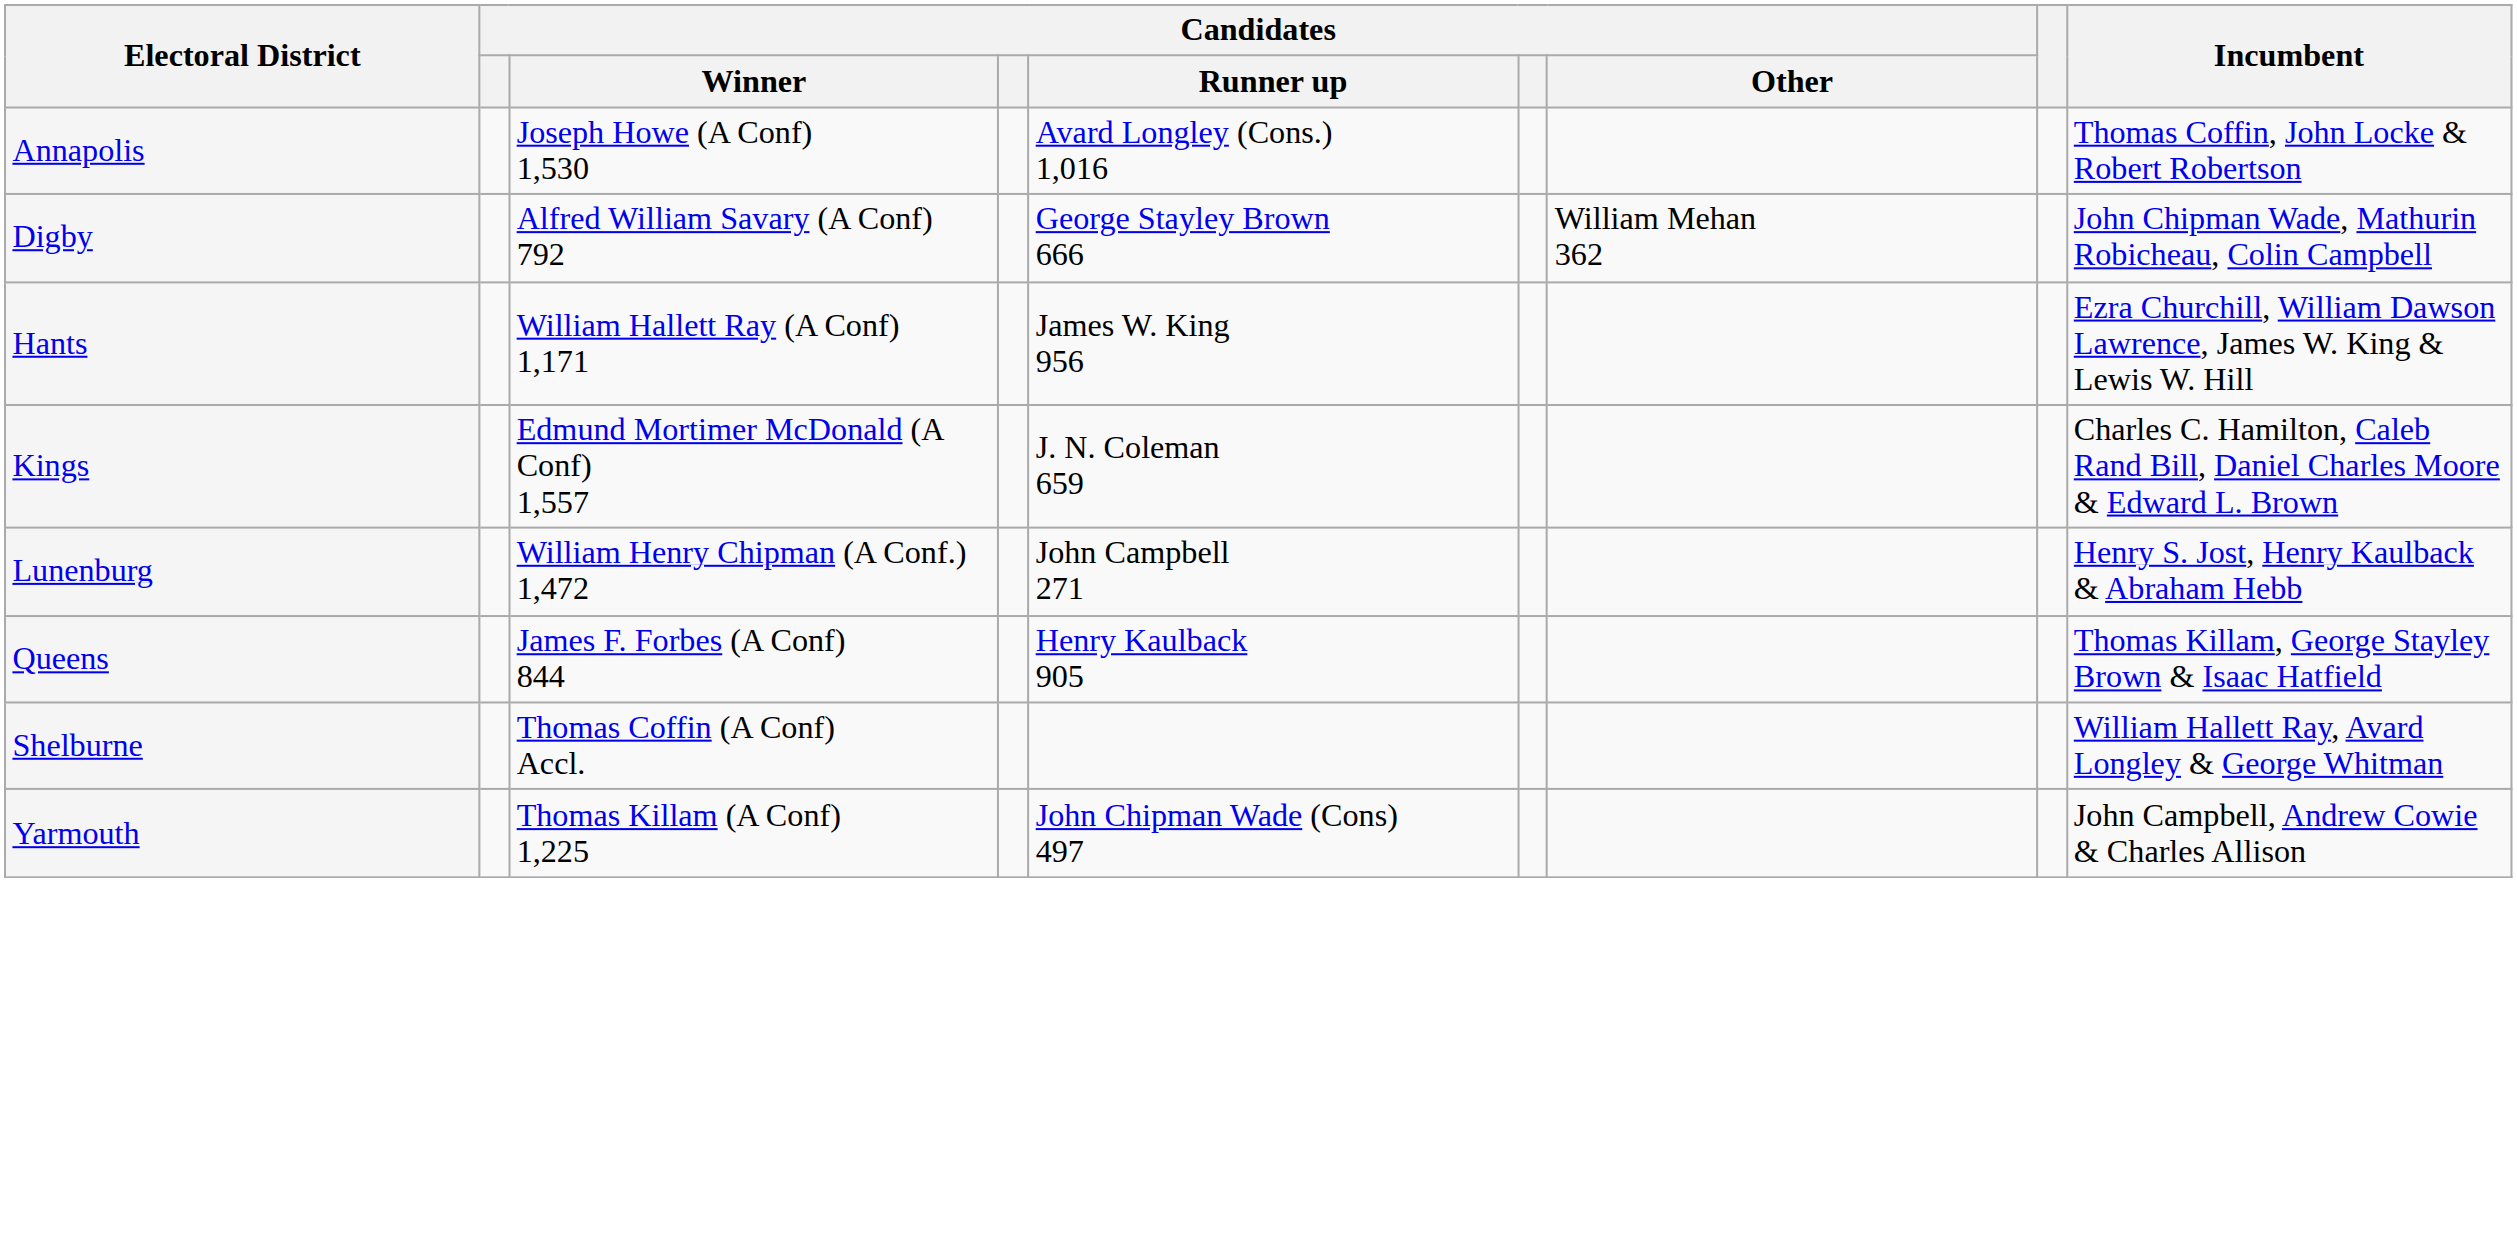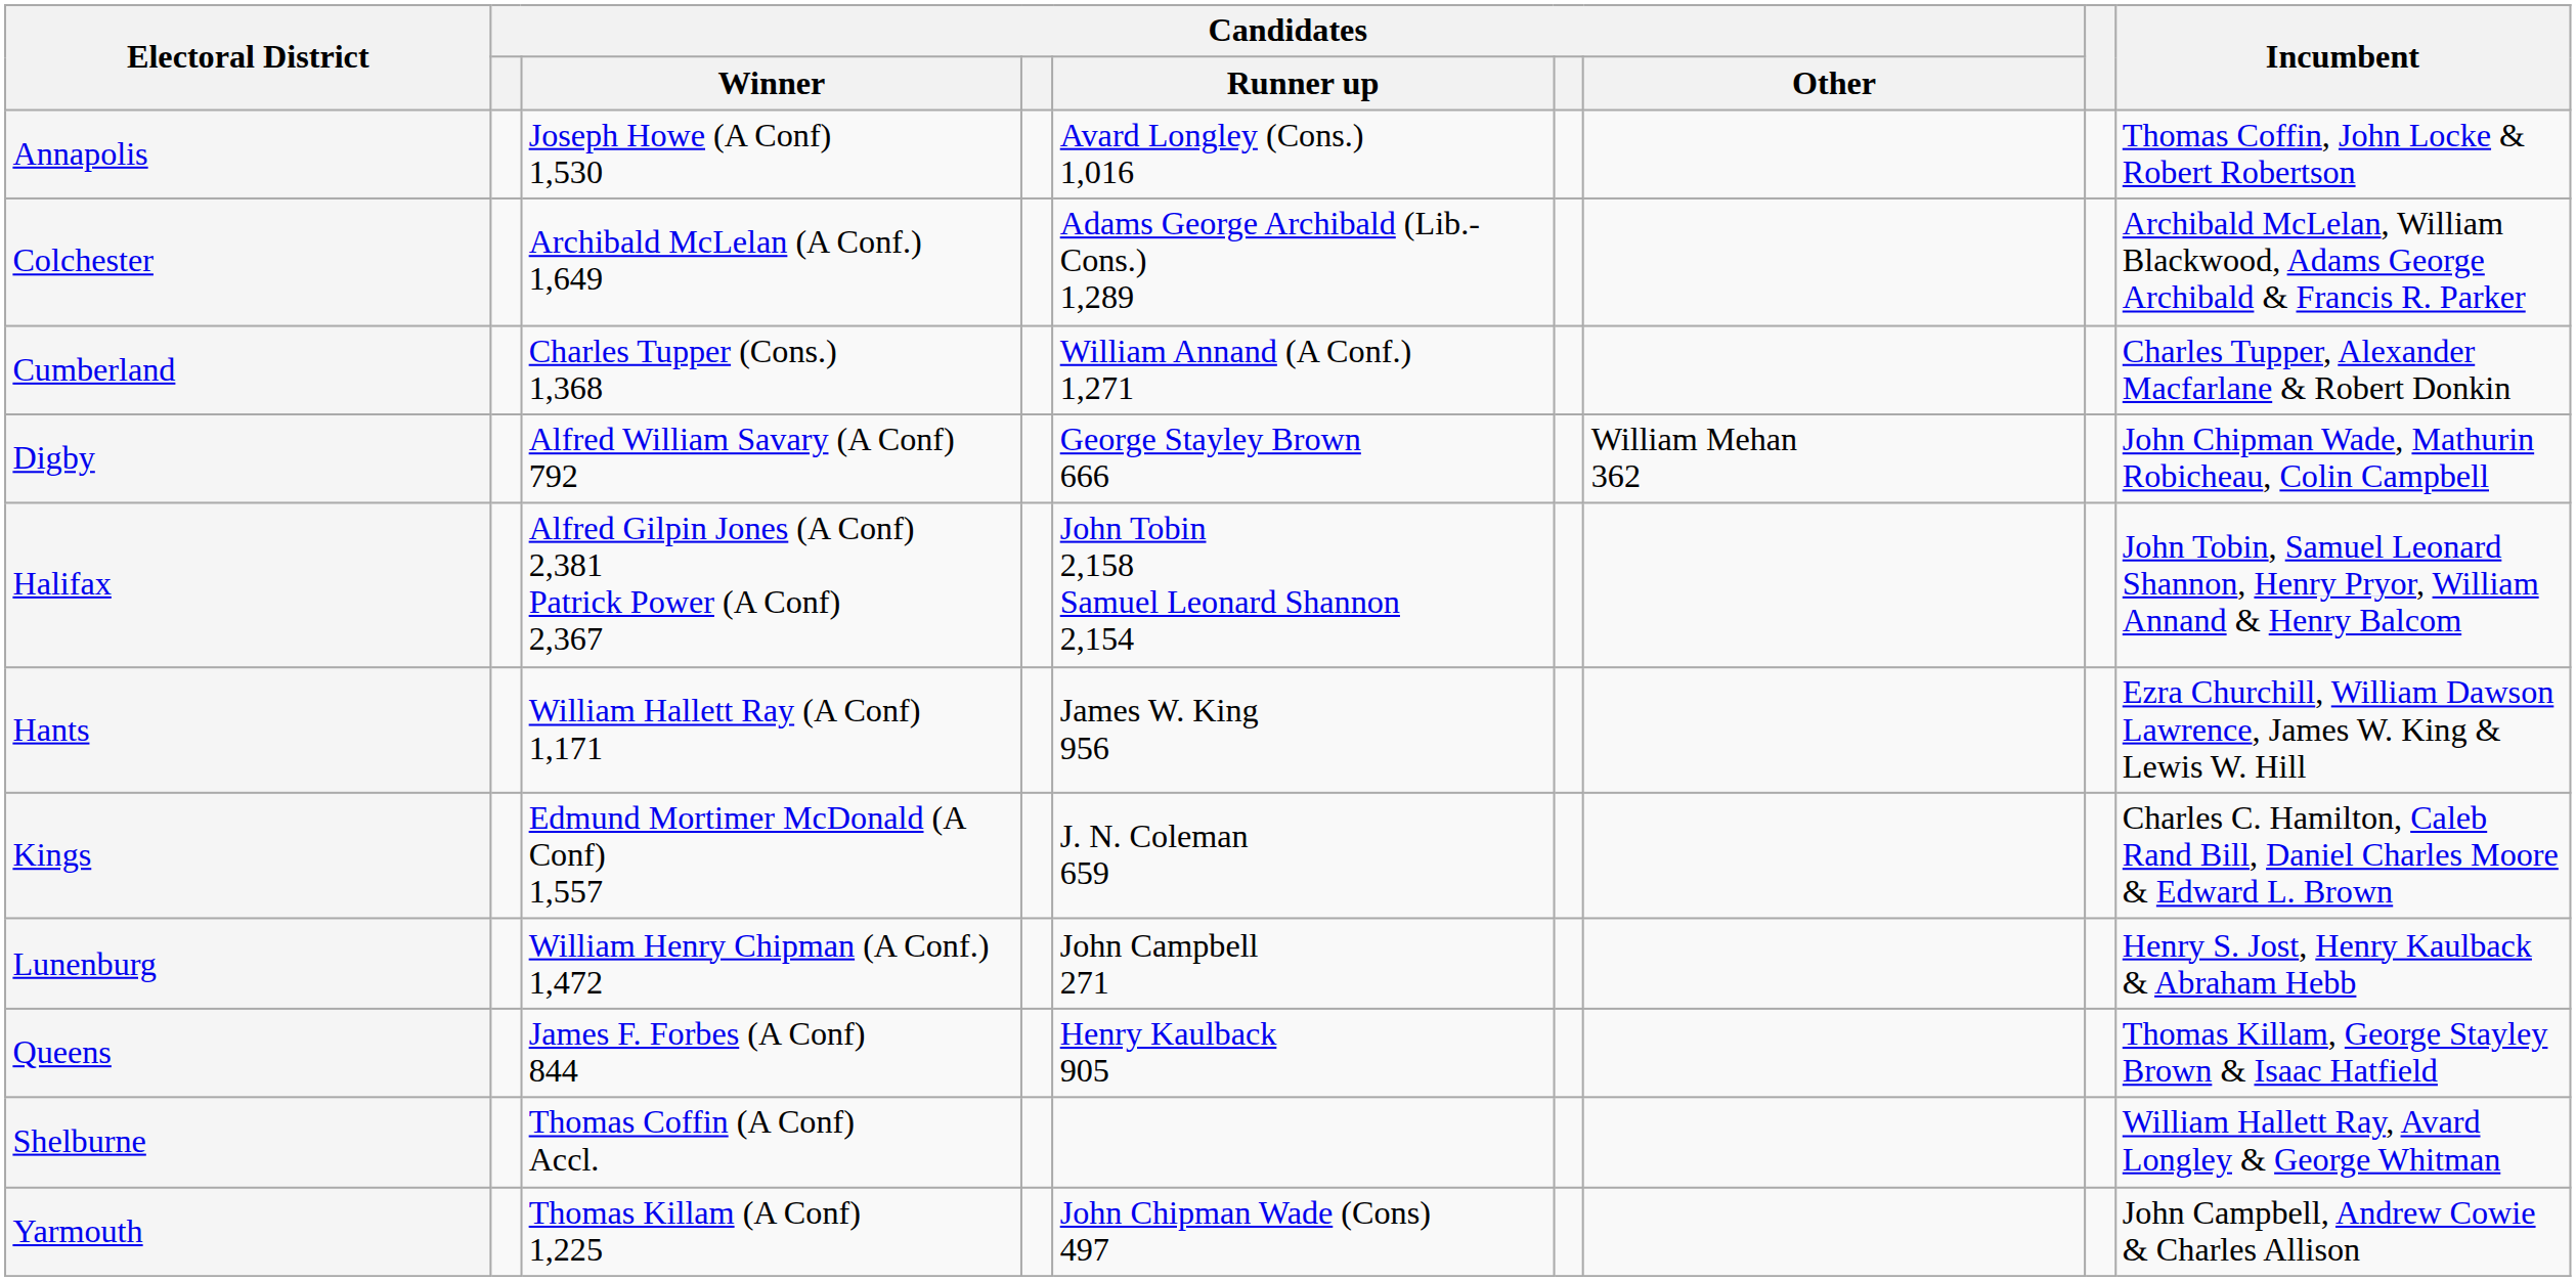 <table class="wikitable">
 <tr>
 <th width=16% rowspan=2>Electoral District</th>
 <th colspan=6>Candidates</th>
 <th width=1% rowspan=2> </th>
 <th width=15% rowspan=2>Incumbent</th>
 </tr>
 <tr>
 <th width=1%> </th>
 <th width=16.5%>Winner</th>
 <th width=1%> </th>
 <th width=16.5%>Runner up</th>
 <th width=1%> </th>
 <th width=16.5%>Other</th>
 </tr>
 <tr>
 <td style="background-color:whitesmoke"><a href='#'>Annapolis</a></td>
 <td></td>
 <td><a href='#'>Joseph Howe</a> (A Conf)<br> 1,530</td>
 <td></td>
 <td><a href='#'>Avard Longley</a> (Cons.) <br> 1,016</td>
 <td></td>
 <td></td>
 <td></td>
 <td><a href='#'>Thomas Coffin</a>, <a href='#'>John Locke</a> & <a href='#'>Robert Robertson</a></td>
 </tr>
 <tr>
+<td style="background-color:whitesmoke"><a href='#'>Colchester</a></td>
+<td></td>
+<td><a href='#'>Archibald McLelan</a> (A Conf.) <br> 1,649</td>
+<td></td>
+<td><a href='#'>Adams George Archibald</a> (Lib.-Cons.) <br> 1,289</td>
+<td></td>
+<td></td>
+<td></td>
+<td><a href='#'>Archibald McLelan</a>, William Blackwood, <a href='#'>Adams George Archibald</a> & <a href='#'>Francis R. Parker</a></td>
+</tr>
+<tr>
+<td style="background-color:whitesmoke"><a href='#'>Cumberland</a></td>
+<td></td>
+<td><a href='#'>Charles Tupper</a> (Cons.) <br> 1,368</td>
+<td></td>
+<td><a href='#'>William Annand</a> (A Conf.) <br> 1,271</td>
+<td></td>
+<td></td>
+<td></td>
+<td><a href='#'>Charles Tupper</a>, <a href='#'>Alexander Macfarlane</a> & Robert Donkin</td>
+</tr>
+<tr>
 <td style="background-color:whitesmoke"><a href='#'>Digby</a></td>
 <td></td>
 <td><a href='#'>Alfred William Savary</a> (A Conf)<br> 792</td>
 <td></td>
 <td><a href='#'>George Stayley Brown</a> <br> 666</td>
 <td></td>
 <td>William Mehan <br> 362</td>
 <td></td>
 <td><a href='#'>John Chipman Wade</a>, <a href='#'>Mathurin Robicheau</a>, <a href='#'>Colin Campbell</a></td>
+</tr>
+<tr>
+<td style="background-color:whitesmoke"><a href='#'>Halifax</a></td>
+<td></td>
+<td><a href='#'>Alfred Gilpin Jones</a> (A Conf)<br> 2,381 <br> <a href='#'>Patrick Power</a> (A Conf) <br> 2,367</td>
+<td></td>
+<td><a href='#'>John Tobin</a> <br> 2,158 <br> <a href='#'>Samuel Leonard Shannon</a> <br> 2,154</td>
+<td></td>
+<td></td>
+<td></td>
+<td><a href='#'>John Tobin</a>, <a href='#'>Samuel Leonard Shannon</a>, <a href='#'>Henry Pryor</a>, <a href='#'>William Annand</a> & <a href='#'>Henry Balcom</a></td>
 </tr>
 <tr>
 <td style="background-color:whitesmoke"><a href='#'>Hants</a></td>
 <td></td>
 <td><a href='#'>William Hallett Ray</a> (A Conf)<br> 1,171</td>
 <td></td>
 <td>James W. King <br> 956</td>
 <td></td>
 <td></td>
 <td></td>
 <td><a href='#'>Ezra Churchill</a>, <a href='#'>William Dawson Lawrence</a>, James W. King & Lewis W. Hill</td>
 </tr>
 <tr>
 <td style="background-color:whitesmoke"><a href='#'>Kings</a></td>
 <td></td>
 <td><a href='#'>Edmund Mortimer McDonald</a> (A Conf)<br> 1,557</td>
 <td></td>
 <td>J. N. Coleman <br> 659</td>
 <td></td>
 <td></td>
 <td></td>
 <td>Charles C. Hamilton, <a href='#'>Caleb Rand Bill</a>, <a href='#'>Daniel Charles Moore</a> & <a href='#'>Edward L. Brown</a></td>
 </tr>
 <tr>
 <td style="background-color:whitesmoke"><a href='#'>Lunenburg</a></td>
 <td></td>
 <td><a href='#'>William Henry Chipman</a> (A Conf.) <br> 1,472</td>
 <td></td>
 <td>John Campbell <br> 271</td>
 <td></td>
 <td></td>
 <td></td>
 <td><a href='#'>Henry S. Jost</a>, <a href='#'>Henry Kaulback</a> & <a href='#'>Abraham Hebb</a></td>
 </tr>
 <tr>
 <td style="background-color:whitesmoke"><a href='#'>Queens</a></td>
 <td></td>
 <td><a href='#'>James F. Forbes</a> (A Conf)<br> 844</td>
 <td></td>
 <td><a href='#'>Henry Kaulback</a> <br> 905</td>
 <td></td>
 <td></td>
 <td></td>
 <td><a href='#'>Thomas Killam</a>, <a href='#'>George Stayley Brown</a> & <a href='#'>Isaac Hatfield</a></td>
 </tr>
 <tr>
 <td style="background-color:whitesmoke"><a href='#'>Shelburne</a></td>
 <td></td>
 <td><a href='#'>Thomas Coffin</a> (A Conf)<br> Accl.</td>
 <td></td>
 <td></td>
 <td></td>
 <td></td>
 <td></td>
 <td><a href='#'>William Hallett Ray</a>, <a href='#'>Avard Longley</a> & <a href='#'>George Whitman</a></td>
 </tr>
 <tr>
 <td style="background-color:whitesmoke"><a href='#'>Yarmouth</a></td>
 <td></td>
 <td><a href='#'>Thomas Killam</a> (A Conf)<br> 1,225</td>
 <td></td>
 <td><a href='#'>John Chipman Wade</a> (Cons)<br> 497</td>
 <td></td>
 <td></td>
 <td></td>
 <td>John Campbell, <a href='#'>Andrew Cowie</a> & Charles Allison</td>
 </tr>
 </table>
